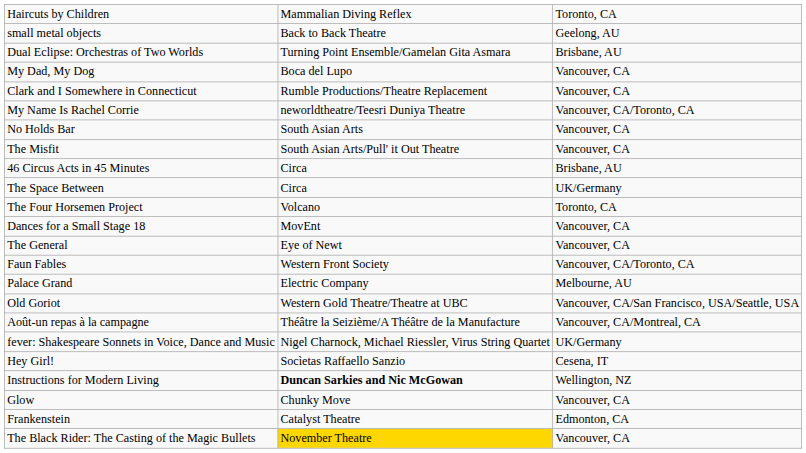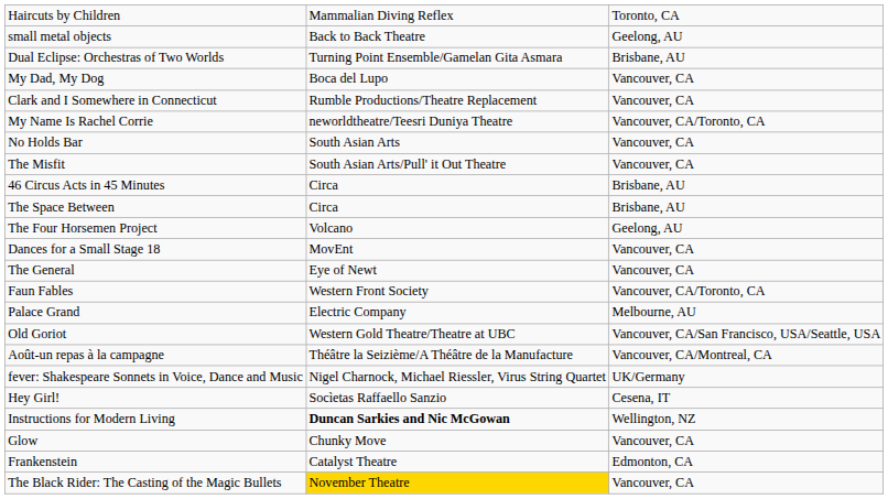 <table class="wikitable">
 <tr>
 <td>Haircuts by Children</td>
 <td>Mammalian Diving Reflex</td>
 <td>Toronto, CA</td>
 </tr>
 <tr>
 <td>small metal objects</td>
 <td>Back to Back Theatre</td>
 <td>Geelong, AU</td>
 </tr>
 <tr>
 <td>Dual Eclipse: Orchestras of Two Worlds</td>
 <td>Turning Point Ensemble/Gamelan Gita Asmara</td>
 <td>Brisbane, AU</td>
 </tr>
 <tr>
 <td>My Dad, My Dog</td>
 <td>Boca del Lupo</td>
 <td>Vancouver, CA</td>
 </tr>
 <tr>
 <td>Clark and I Somewhere in Connecticut</td>
 <td>Rumble Productions/Theatre Replacement</td>
 <td>Vancouver, CA</td>
 </tr>
 <tr>
 <td>My Name Is Rachel Corrie</td>
 <td>neworldtheatre/Teesri Duniya Theatre</td>
 <td>Vancouver, CA/Toronto, CA</td>
 </tr>
 <tr>
 <td>No Holds Bar</td>
 <td>South Asian Arts</td>
 <td>Vancouver, CA</td>
 </tr>
 <tr>
 <td>The Misfit</td>
 <td>South Asian Arts/Pull' it Out Theatre</td>
 <td>Vancouver, CA</td>
 </tr>
 <tr>
 <td>46 Circus Acts in 45 Minutes</td>
 <td>Circa</td>
 <td>Brisbane, AU</td>
 </tr>
 <tr>
 <td>The Space Between</td>
 <td>Circa</td>
-<td>UK/Germany</td>
+<td>Brisbane, AU</td>
 </tr>
 <tr>
 <td>The Four Horsemen Project</td>
 <td>Volcano</td>
-<td>Toronto, CA</td>
+<td>Geelong, AU</td>
 </tr>
 <tr>
 <td>Dances for a Small Stage 18</td>
 <td>MovEnt</td>
 <td>Vancouver, CA</td>
 </tr>
 <tr>
 <td>The General</td>
 <td>Eye of Newt</td>
 <td>Vancouver, CA</td>
 </tr>
 <tr>
 <td>Faun Fables</td>
 <td>Western Front Society</td>
 <td>Vancouver, CA/Toronto, CA</td>
 </tr>
 <tr>
 <td>Palace Grand</td>
 <td>Electric Company</td>
 <td>Melbourne, AU</td>
 </tr>
 <tr>
 <td>Old Goriot</td>
 <td>Western Gold Theatre/Theatre at UBC</td>
 <td>Vancouver, CA/San Francisco, USA/Seattle, USA</td>
 </tr>
 <tr>
 <td>Août-un repas à la campagne</td>
 <td>Théâtre la Seizième/A Théâtre de la Manufacture</td>
 <td>Vancouver, CA/Montreal, CA</td>
 </tr>
 <tr>
 <td>fever: Shakespeare Sonnets in Voice, Dance and Music</td>
 <td>Nigel Charnock, Michael Riessler, Virus String Quartet</td>
 <td>UK/Germany</td>
 </tr>
 <tr>
 <td>Hey Girl!</td>
 <td>Socìetas Raffaello Sanzio</td>
 <td>Cesena, IT</td>
 </tr>
 <tr>
 <td>Instructions for Modern Living</td>
 <td><strong>Duncan Sarkies and Nic McGowan</strong></td>
 <td>Wellington, NZ</td>
 </tr>
 <tr>
 <td>Glow</td>
 <td>Chunky Move</td>
 <td>Vancouver, CA</td>
 </tr>
 <tr>
 <td>Frankenstein</td>
 <td>Catalyst Theatre</td>
 <td>Edmonton, CA</td>
 </tr>
 <tr>
 <td>The Black Rider: The Casting of the Magic Bullets</td>
 <td style="background: gold;">November Theatre</td>
 <td>Vancouver, CA</td>
 </tr>
 </table>
